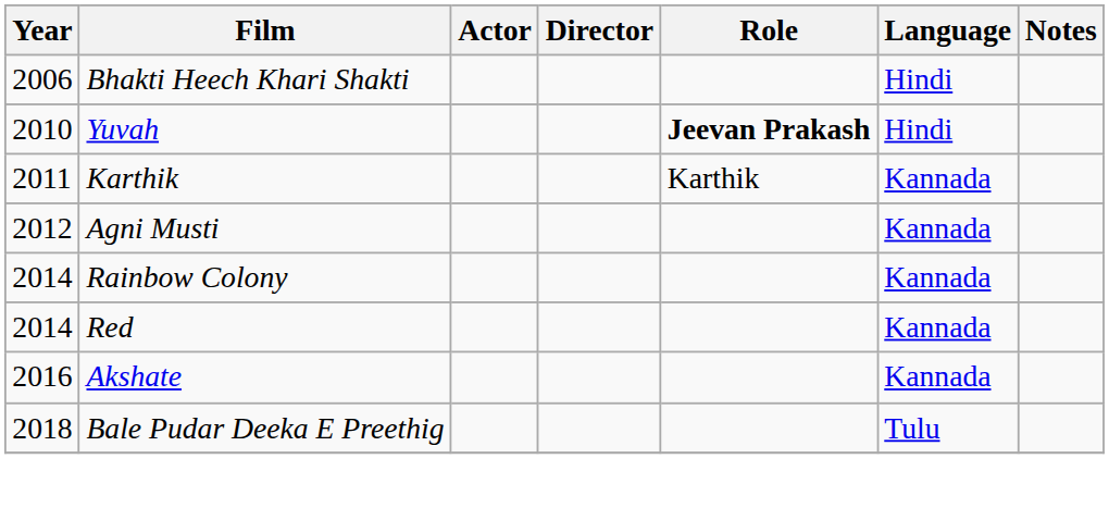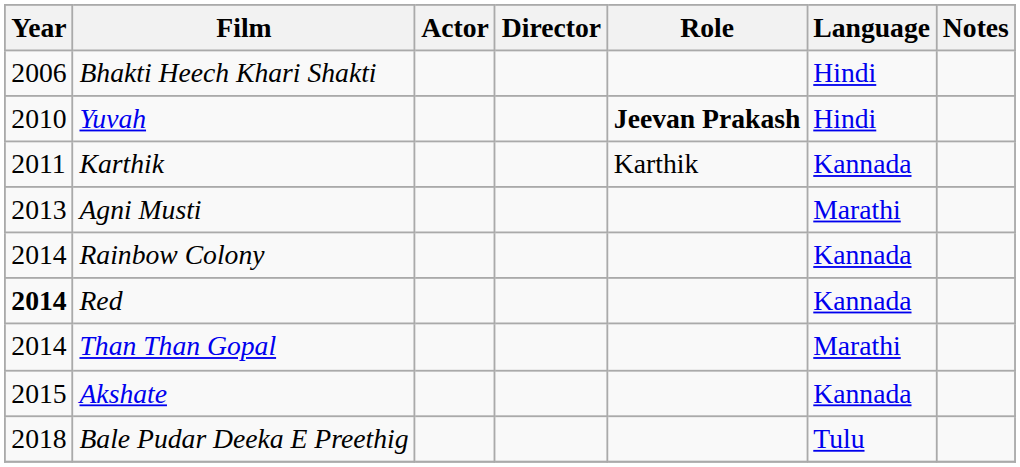 <table class="wikitable" style="font-size: 95%;">
 <tr>
 <th>Year</th>
 <th>Film</th>
 <th>Actor</th>
 <th>Director</th>
 <th>Role</th>
 <th>Language</th>
 <th>Notes</th>
 </tr>
 <tr>
 <td rowspan="1">2006</td>
 <td><em>Bhakti Heech Khari Shakti</em></td>
 <td></td>
 <td></td>
 <td></td>
 <td><a href='#'>Hindi</a></td>
 <td></td>
 </tr>
 <tr>
 <td rowspan="1">2010</td>
 <td><em><a href='#'>Yuvah</a></em></td>
 <td></td>
 <td></td>
 <td><strong>Jeevan Prakash</strong></td>
 <td><a href='#'>Hindi</a></td>
 <td></td>
 </tr>
 <tr>
 <td rowspan="1">2011</td>
 <td><em>Karthik</em></td>
 <td></td>
 <td></td>
 <td>Karthik</td>
 <td><a href='#'>Kannada</a></td>
 <td></td>
 </tr>
 <tr>
-<td rowspan="1">2012</td>
+<td rowspan="1">2013</td>
 <td><em>Agni Musti</em></td>
 <td></td>
 <td></td>
 <td></td>
-<td><a href='#'>Kannada</a></td>
+<td><a href='#'>Marathi</a></td>
 <td></td>
 </tr>
 <tr>
 <td rowspan="1">2014</td>
 <td><em>Rainbow Colony</em></td>
 <td></td>
 <td></td>
 <td></td>
 <td><a href='#'>Kannada</a></td>
 <td></td>
 </tr>
 <tr>
-<td rowspan="1">2014</td>
+<td rowspan="1"><strong>2014</strong></td>
 <td><em>Red</em></td>
 <td></td>
 <td></td>
 <td></td>
 <td><a href='#'>Kannada</a></td>
 <td></td>
 </tr>
 <tr>
-<td rowspan="1">2016</td>
+<td rowspan="1">2014</td>
+<td><em><a href='#'>Than Than Gopal</a></em></td>
+<td></td>
+<td></td>
+<td></td>
+<td><a href='#'>Marathi</a></td>
+<td></td>
+</tr>
+<tr>
+<td rowspan="1">2015</td>
 <td><em><a href='#'>Akshate</a></em></td>
 <td></td>
 <td></td>
 <td></td>
 <td><a href='#'>Kannada</a></td>
 <td><br></td>
 </tr>
 <tr>
 <td rowspan="1">2018</td>
 <td><em>Bale Pudar Deeka E Preethig</em></td>
 <td></td>
 <td></td>
 <td></td>
 <td><a href='#'>Tulu</a></td>
 <td></td>
 </tr>
 <tr>
 </tr>
 </table>
